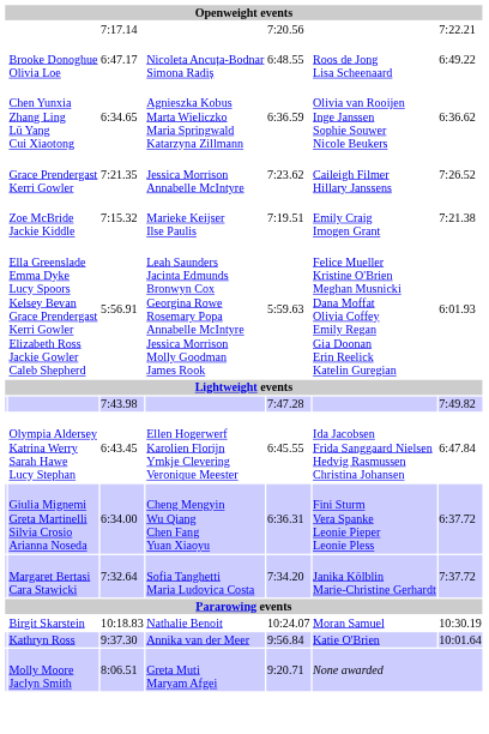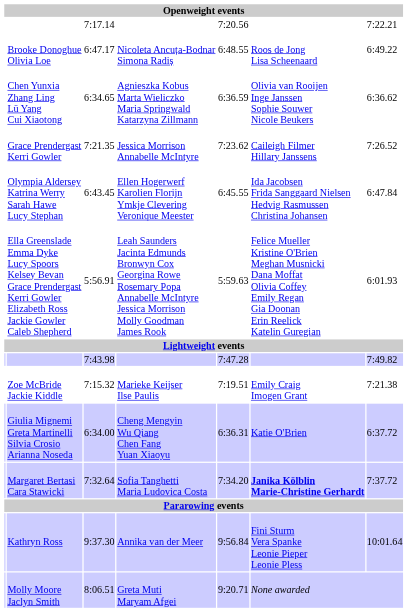 <table>
 <tr>
 <th colspan="7" style="background-color:#CCC;">Openweight events</th>
 </tr>
 <tr>
 <td><br></td>
 <td></td>
 <td>7:17.14</td>
 <td></td>
 <td>7:20.56</td>
 <td></td>
 <td>7:22.21</td>
 </tr>
 <tr>
 <td><br></td>
 <td><br><a href='#'>Brooke Donoghue</a><br><a href='#'>Olivia Loe</a></td>
 <td>6:47.17</td>
 <td><br><a href='#'>Nicoleta Ancuța-Bodnar</a><br><a href='#'>Simona Radiș</a></td>
 <td>6:48.55</td>
 <td><br><a href='#'>Roos de Jong</a><br><a href='#'>Lisa Scheenaard</a></td>
 <td>6:49.22</td>
 </tr>
 <tr>
 <td><br></td>
 <td><br><a href='#'>Chen Yunxia</a><br><a href='#'>Zhang Ling</a><br><a href='#'>Lü Yang</a><br><a href='#'>Cui Xiaotong</a></td>
 <td>6:34.65</td>
 <td><br><a href='#'>Agnieszka Kobus</a><br><a href='#'>Marta Wieliczko</a><br><a href='#'>Maria Springwald</a><br><a href='#'>Katarzyna Zillmann</a></td>
 <td>6:36.59</td>
 <td><br><a href='#'>Olivia van Rooijen</a><br><a href='#'>Inge Janssen</a><br><a href='#'>Sophie Souwer</a><br><a href='#'>Nicole Beukers</a></td>
 <td>6:36.62</td>
 </tr>
 <tr>
 <td><br></td>
 <td><br><a href='#'>Grace Prendergast</a><br><a href='#'>Kerri Gowler</a></td>
 <td>7:21.35</td>
 <td><br><a href='#'>Jessica Morrison</a><br><a href='#'>Annabelle McIntyre</a></td>
 <td>7:23.62</td>
 <td><br><a href='#'>Caileigh Filmer</a><br><a href='#'>Hillary Janssens</a></td>
 <td>7:26.52</td>
 </tr>
 <tr>
 <td><br></td>
-<td><br><a href='#'>Zoe McBride</a><br><a href='#'>Jackie Kiddle</a></td>
-<td>7:15.32</td>
-<td><br><a href='#'>Marieke Keijser</a><br><a href='#'>Ilse Paulis</a></td>
-<td>7:19.51</td>
-<td><br><a href='#'>Emily Craig</a><br><a href='#'>Imogen Grant</a></td>
-<td>7:21.38</td>
+<td><br><a href='#'>Olympia Aldersey</a><br><a href='#'>Katrina Werry</a><br><a href='#'>Sarah Hawe</a><br><a href='#'>Lucy Stephan</a></td>
+<td>6:43.45</td>
+<td><br><a href='#'>Ellen Hogerwerf</a><br><a href='#'>Karolien Florijn</a><br><a href='#'>Ymkje Clevering</a><br><a href='#'>Veronique Meester</a></td>
+<td>6:45.55</td>
+<td><br><a href='#'>Ida Jacobsen</a><br><a href='#'>Frida Sanggaard Nielsen</a><br><a href='#'>Hedvig Rasmussen</a><br><a href='#'>Christina Johansen</a></td>
+<td>6:47.84</td>
 </tr>
 <tr>
 <td><br></td>
 <td><br><a href='#'>Ella Greenslade</a><br><a href='#'>Emma Dyke</a><br><a href='#'>Lucy Spoors</a><br><a href='#'>Kelsey Bevan</a><br><a href='#'>Grace Prendergast</a><br><a href='#'>Kerri Gowler</a><br><a href='#'>Elizabeth Ross</a><br><a href='#'>Jackie Gowler</a><br><a href='#'>Caleb Shepherd</a></td>
 <td>5:56.91</td>
 <td><br><a href='#'>Leah Saunders</a><br><a href='#'>Jacinta Edmunds</a><br><a href='#'>Bronwyn Cox</a><br><a href='#'>Georgina Rowe</a><br><a href='#'>Rosemary Popa</a><br><a href='#'>Annabelle McIntyre</a><br><a href='#'>Jessica Morrison</a><br><a href='#'>Molly Goodman</a><br><a href='#'>James Rook</a></td>
 <td>5:59.63</td>
 <td><br><a href='#'>Felice Mueller</a><br><a href='#'>Kristine O'Brien</a><br><a href='#'>Meghan Musnicki</a><br><a href='#'>Dana Moffat</a><br><a href='#'>Olivia Coffey</a><br><a href='#'>Emily Regan</a><br><a href='#'>Gia Doonan</a><br><a href='#'>Erin Reelick</a><br><a href='#'>Katelin Guregian</a></td>
 <td>6:01.93</td>
 </tr>
 <tr>
 <th colspan="7" style="background-color:#CCC;"><a href='#'>Lightweight</a> events</th>
 </tr>
 <tr bgcolor="#ccccff">
 <td><br></td>
 <td></td>
 <td>7:43.98</td>
 <td></td>
 <td>7:47.28</td>
 <td></td>
 <td>7:49.82</td>
 </tr>
 <tr>
 <td><br></td>
-<td><br><a href='#'>Olympia Aldersey</a><br><a href='#'>Katrina Werry</a><br><a href='#'>Sarah Hawe</a><br><a href='#'>Lucy Stephan</a></td>
-<td>6:43.45</td>
-<td><br><a href='#'>Ellen Hogerwerf</a><br><a href='#'>Karolien Florijn</a><br><a href='#'>Ymkje Clevering</a><br><a href='#'>Veronique Meester</a></td>
-<td>6:45.55</td>
-<td><br><a href='#'>Ida Jacobsen</a><br><a href='#'>Frida Sanggaard Nielsen</a><br><a href='#'>Hedvig Rasmussen</a><br><a href='#'>Christina Johansen</a></td>
-<td>6:47.84</td>
+<td><br><a href='#'>Zoe McBride</a><br><a href='#'>Jackie Kiddle</a></td>
+<td>7:15.32</td>
+<td><br><a href='#'>Marieke Keijser</a><br><a href='#'>Ilse Paulis</a></td>
+<td>7:19.51</td>
+<td><br><a href='#'>Emily Craig</a><br><a href='#'>Imogen Grant</a></td>
+<td>7:21.38</td>
 </tr>
 <tr bgcolor="#ccccff">
 <td><br></td>
 <td><br><a href='#'>Giulia Mignemi</a><br><a href='#'>Greta Martinelli</a><br><a href='#'>Silvia Crosio</a><br><a href='#'>Arianna Noseda</a></td>
 <td>6:34.00</td>
 <td><br><a href='#'>Cheng Mengyin</a><br><a href='#'>Wu Qiang</a><br><a href='#'>Chen Fang</a><br><a href='#'>Yuan Xiaoyu</a></td>
 <td>6:36.31</td>
-<td><br><a href='#'>Fini Sturm</a><br><a href='#'>Vera Spanke</a><br><a href='#'>Leonie Pieper</a><br><a href='#'>Leonie Pless</a></td>
+<td><a href='#'>Katie O'Brien</a><br></td>
 <td>6:37.72</td>
 </tr>
 <tr bgcolor="#ccccff">
 <td><br></td>
 <td><br><a href='#'>Margaret Bertasi</a><br><a href='#'>Cara Stawicki</a></td>
 <td>7:32.64</td>
 <td><br><a href='#'>Sofia Tanghetti</a><br><a href='#'>Maria Ludovica Costa</a></td>
 <td>7:34.20</td>
-<td><br><a href='#'>Janika Kölblin</a><br><a href='#'>Marie-Christine Gerhardt</a></td>
+<td><strong><br><a href='#'>Janika Kölblin</a><br><a href='#'>Marie-Christine Gerhardt</a></strong></td>
 <td>7:37.72</td>
 </tr>
 <tr>
 <th colspan="7" style="background-color:#CCC;"><a href='#'>Pararowing</a> events</th>
-</tr>
-<tr>
-<td><br></td>
-<td><a href='#'>Birgit Skarstein</a><br></td>
-<td>10:18.83</td>
-<td><a href='#'>Nathalie Benoit</a><br></td>
-<td>10:24.07</td>
-<td><a href='#'>Moran Samuel</a><br></td>
-<td>10:30.19</td>
 </tr>
 <tr bgcolor="#ccccff">
 <td><br></td>
 <td><a href='#'>Kathryn Ross</a><br></td>
 <td>9:37.30</td>
 <td><a href='#'>Annika van der Meer</a><br></td>
 <td>9:56.84</td>
-<td><a href='#'>Katie O'Brien</a><br></td>
+<td><br><a href='#'>Fini Sturm</a><br><a href='#'>Vera Spanke</a><br><a href='#'>Leonie Pieper</a><br><a href='#'>Leonie Pless</a></td>
 <td>10:01.64</td>
 </tr>
 <tr bgcolor="#ccccff">
 <td><br></td>
 <td><br><a href='#'>Molly Moore</a><br><a href='#'>Jaclyn Smith</a></td>
 <td>8:06.51</td>
 <td><br><a href='#'>Greta Muti</a><br><a href='#'>Maryam Afgei</a></td>
 <td>9:20.71</td>
 <td colspan=2><em>None awarded</em></td>
 </tr>
 </table>
